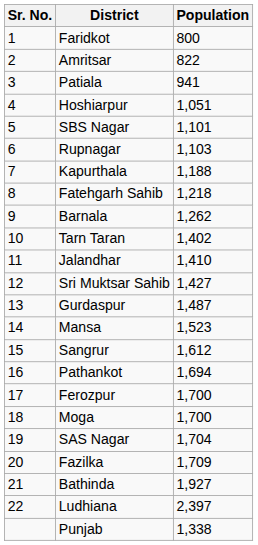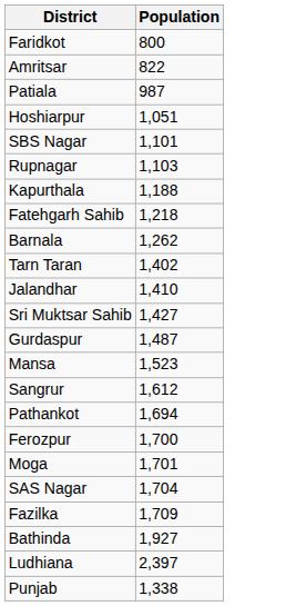 <table class="wikitable sortable">
 <tr>
-<th>Sr. No.</th>
 <th>District</th>
 <th>Population</th>
 </tr>
 <tr>
-<td>1</td>
 <td>Faridkot</td>
 <td>800</td>
 </tr>
 <tr>
-<td>2</td>
 <td>Amritsar</td>
 <td>822</td>
 </tr>
 <tr>
-<td>3</td>
 <td>Patiala</td>
-<td>941</td>
+<td>987</td>
 </tr>
 <tr>
-<td>4</td>
 <td>Hoshiarpur</td>
 <td>1,051</td>
 </tr>
 <tr>
-<td>5</td>
 <td>SBS Nagar</td>
 <td>1,101</td>
 </tr>
 <tr>
-<td>6</td>
 <td>Rupnagar</td>
 <td>1,103</td>
 </tr>
 <tr>
-<td>7</td>
 <td>Kapurthala</td>
 <td>1,188</td>
 </tr>
 <tr>
-<td>8</td>
 <td>Fatehgarh Sahib</td>
 <td>1,218</td>
 </tr>
 <tr>
-<td>9</td>
 <td>Barnala</td>
 <td>1,262</td>
 </tr>
 <tr>
-<td>10</td>
 <td>Tarn Taran</td>
 <td>1,402</td>
 </tr>
 <tr>
-<td>11</td>
 <td>Jalandhar</td>
 <td>1,410</td>
 </tr>
 <tr>
-<td>12</td>
 <td>Sri Muktsar Sahib</td>
 <td>1,427</td>
 </tr>
 <tr>
-<td>13</td>
 <td>Gurdaspur</td>
 <td>1,487</td>
 </tr>
 <tr>
-<td>14</td>
 <td>Mansa</td>
 <td>1,523</td>
 </tr>
 <tr>
-<td>15</td>
 <td>Sangrur</td>
 <td>1,612</td>
 </tr>
 <tr>
-<td>16</td>
 <td>Pathankot</td>
 <td>1,694</td>
 </tr>
 <tr>
-<td>17</td>
 <td>Ferozpur</td>
 <td>1,700</td>
 </tr>
 <tr>
-<td>18</td>
 <td>Moga</td>
-<td>1,700</td>
+<td>1,701</td>
 </tr>
 <tr>
-<td>19</td>
 <td>SAS Nagar</td>
 <td>1,704</td>
 </tr>
 <tr>
-<td>20</td>
 <td>Fazilka</td>
 <td>1,709</td>
 </tr>
 <tr>
-<td>21</td>
 <td>Bathinda</td>
 <td>1,927</td>
 </tr>
 <tr>
-<td>22</td>
 <td>Ludhiana</td>
 <td>2,397</td>
 </tr>
 <tr>
-<td></td>
 <td>Punjab</td>
 <td>1,338</td>
 </tr>
 </table>
